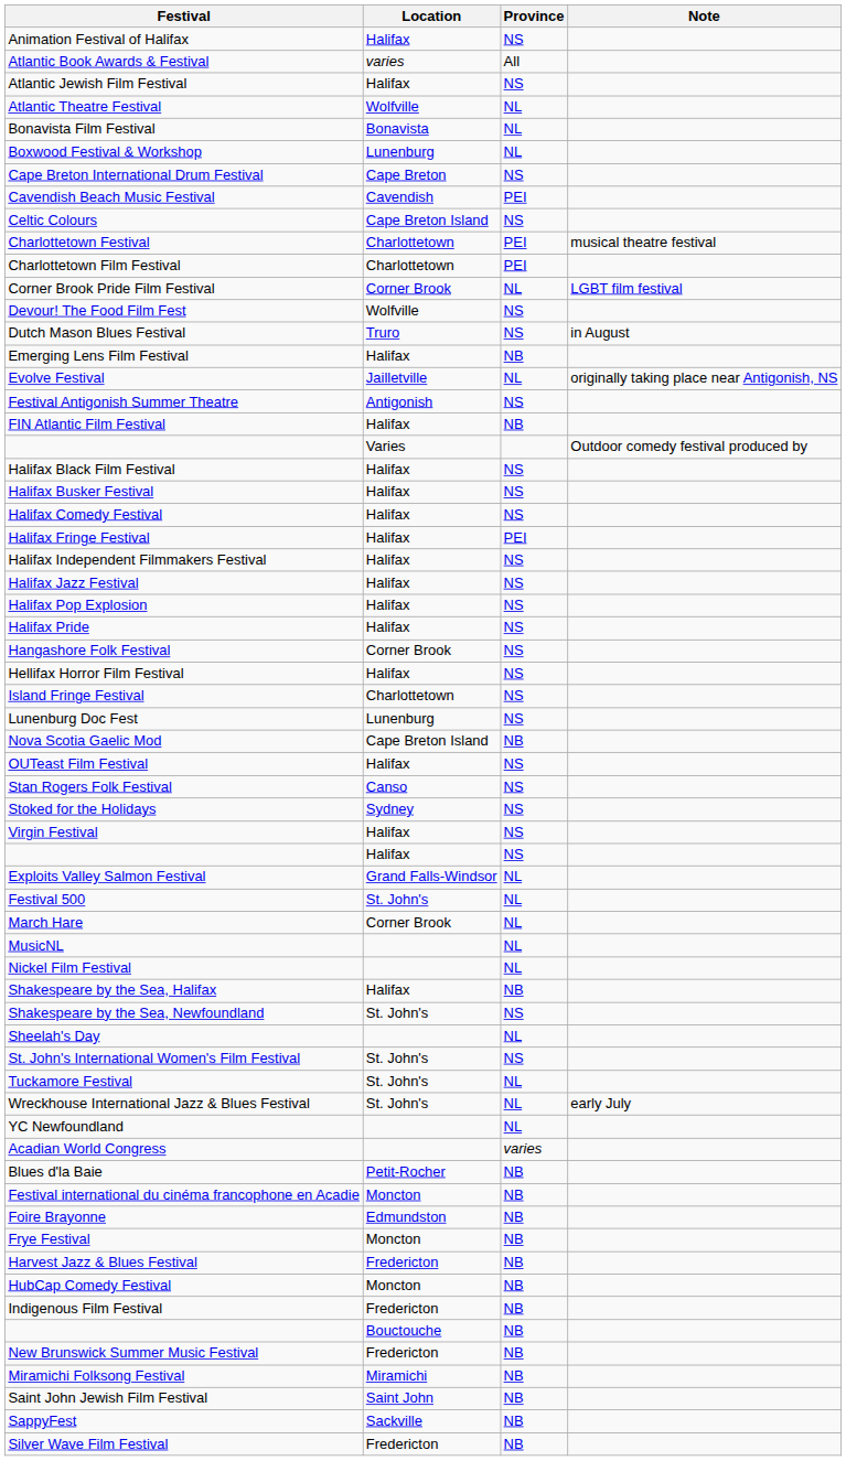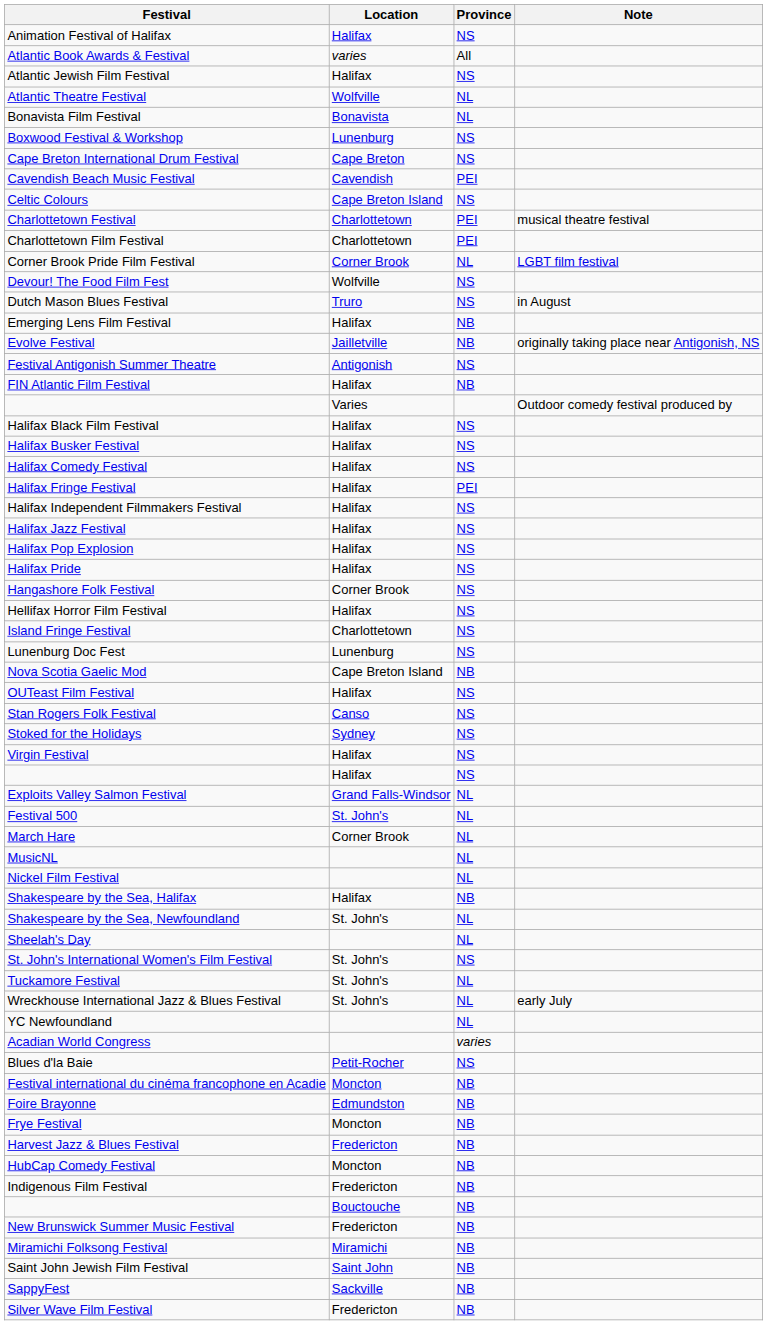 <table class="wikitable sortable">
 <tr>
 <th>Festival</th>
 <th>Location</th>
 <th>Province</th>
 <th>Note</th>
 </tr>
 <tr>
 <td>Animation Festival of Halifax</td>
 <td><a href='#'>Halifax</a></td>
 <td><a href='#'>NS</a></td>
 <td></td>
 </tr>
 <tr>
 <td><a href='#'>Atlantic Book Awards & Festival</a></td>
 <td><em>varies</em></td>
 <td>All</td>
 <td></td>
 </tr>
 <tr>
 <td>Atlantic Jewish Film Festival</td>
 <td>Halifax</td>
 <td><a href='#'>NS</a></td>
 <td></td>
 </tr>
 <tr>
 <td><a href='#'>Atlantic Theatre Festival</a></td>
 <td><a href='#'>Wolfville</a></td>
 <td><a href='#'>NL</a></td>
 <td></td>
 </tr>
 <tr>
 <td>Bonavista Film Festival</td>
 <td><a href='#'>Bonavista</a></td>
 <td><a href='#'>NL</a></td>
 <td></td>
 </tr>
 <tr>
 <td><a href='#'>Boxwood Festival & Workshop</a></td>
 <td><a href='#'>Lunenburg</a></td>
-<td><a href='#'>NL</a></td>
+<td><a href='#'>NS</a></td>
 <td></td>
 </tr>
 <tr>
 <td><a href='#'>Cape Breton International Drum Festival</a></td>
 <td><a href='#'>Cape Breton</a></td>
 <td><a href='#'>NS</a></td>
 <td></td>
 </tr>
 <tr>
 <td><a href='#'>Cavendish Beach Music Festival</a></td>
 <td><a href='#'>Cavendish</a></td>
 <td><a href='#'>PEI</a></td>
 <td></td>
 </tr>
 <tr>
 <td><a href='#'>Celtic Colours</a></td>
 <td><a href='#'>Cape Breton Island</a></td>
 <td><a href='#'>NS</a></td>
 <td></td>
 </tr>
 <tr>
 <td><a href='#'>Charlottetown Festival</a></td>
 <td><a href='#'>Charlottetown</a></td>
 <td><a href='#'>PEI</a></td>
 <td>musical theatre festival</td>
 </tr>
 <tr>
 <td>Charlottetown Film Festival</td>
 <td>Charlottetown</td>
 <td><a href='#'>PEI</a></td>
 <td></td>
 </tr>
 <tr>
 <td>Corner Brook Pride Film Festival</td>
 <td><a href='#'>Corner Brook</a></td>
 <td><a href='#'>NL</a></td>
 <td><a href='#'>LGBT film festival</a></td>
 </tr>
 <tr>
 <td><a href='#'>Devour! The Food Film Fest</a></td>
 <td>Wolfville</td>
 <td><a href='#'>NS</a></td>
 <td></td>
 </tr>
 <tr>
 <td>Dutch Mason Blues Festival</td>
 <td><a href='#'>Truro</a></td>
 <td><a href='#'>NS</a></td>
 <td>in August</td>
 </tr>
 <tr>
 <td>Emerging Lens Film Festival</td>
 <td>Halifax</td>
 <td><a href='#'>NB</a></td>
 <td></td>
 </tr>
 <tr>
 <td><a href='#'>Evolve Festival</a></td>
 <td><a href='#'>Jailletville</a></td>
-<td><a href='#'>NL</a></td>
+<td><a href='#'>NB</a></td>
 <td>originally taking place near <a href='#'>Antigonish, NS</a></td>
 </tr>
 <tr>
 <td><a href='#'>Festival Antigonish Summer Theatre</a></td>
 <td><a href='#'>Antigonish</a></td>
 <td><a href='#'>NS</a></td>
 <td></td>
 </tr>
 <tr>
 <td><a href='#'>FIN Atlantic Film Festival</a></td>
 <td>Halifax</td>
 <td><a href='#'>NB</a></td>
 <td></td>
 </tr>
 <tr>
 <td></td>
 <td>Varies</td>
 <td></td>
 <td>Outdoor comedy festival produced by </td>
 </tr>
 <tr>
 <td>Halifax Black Film Festival</td>
 <td>Halifax</td>
 <td><a href='#'>NS</a></td>
 <td></td>
 </tr>
 <tr>
 <td><a href='#'>Halifax Busker Festival</a></td>
 <td>Halifax</td>
 <td><a href='#'>NS</a></td>
 <td></td>
 </tr>
 <tr>
 <td><a href='#'>Halifax Comedy Festival</a></td>
 <td>Halifax</td>
 <td><a href='#'>NS</a></td>
 <td></td>
 </tr>
 <tr>
 <td><a href='#'>Halifax Fringe Festival</a></td>
 <td>Halifax</td>
 <td><a href='#'>PEI</a></td>
 <td></td>
 </tr>
 <tr>
 <td>Halifax Independent Filmmakers Festival</td>
 <td>Halifax</td>
 <td><a href='#'>NS</a></td>
 <td></td>
 </tr>
 <tr>
 <td><a href='#'>Halifax Jazz Festival</a></td>
 <td>Halifax</td>
 <td><a href='#'>NS</a></td>
 <td></td>
 </tr>
 <tr>
 <td><a href='#'>Halifax Pop Explosion</a></td>
 <td>Halifax</td>
 <td><a href='#'>NS</a></td>
 <td></td>
 </tr>
 <tr>
 <td><a href='#'>Halifax Pride</a></td>
 <td>Halifax</td>
 <td><a href='#'>NS</a></td>
 <td></td>
 </tr>
 <tr>
 <td><a href='#'>Hangashore Folk Festival</a></td>
 <td>Corner Brook</td>
 <td><a href='#'>NS</a></td>
 <td></td>
 </tr>
 <tr>
 <td>Hellifax Horror Film Festival</td>
 <td>Halifax</td>
 <td><a href='#'>NS</a></td>
 <td></td>
 </tr>
 <tr>
 <td><a href='#'>Island Fringe Festival</a></td>
 <td>Charlottetown</td>
 <td><a href='#'>NS</a></td>
 <td></td>
 </tr>
 <tr>
 <td>Lunenburg Doc Fest</td>
 <td>Lunenburg</td>
 <td><a href='#'>NS</a></td>
 <td></td>
 </tr>
 <tr>
 <td><a href='#'>Nova Scotia Gaelic Mod</a></td>
 <td>Cape Breton Island</td>
 <td><a href='#'>NB</a></td>
 <td></td>
 </tr>
 <tr>
 <td><a href='#'>OUTeast Film Festival</a></td>
 <td>Halifax</td>
 <td><a href='#'>NS</a></td>
 <td></td>
 </tr>
 <tr>
 <td><a href='#'>Stan Rogers Folk Festival</a></td>
 <td><a href='#'>Canso</a></td>
 <td><a href='#'>NS</a></td>
 <td></td>
 </tr>
 <tr>
 <td><a href='#'>Stoked for the Holidays</a></td>
 <td><a href='#'>Sydney</a></td>
 <td><a href='#'>NS</a></td>
 <td></td>
 </tr>
 <tr>
 <td><a href='#'>Virgin Festival</a></td>
 <td>Halifax</td>
 <td><a href='#'>NS</a></td>
 <td></td>
 </tr>
 <tr>
 <td></td>
 <td>Halifax</td>
 <td><a href='#'>NS</a></td>
 <td></td>
 </tr>
 <tr>
 <td><a href='#'>Exploits Valley Salmon Festival</a></td>
 <td><a href='#'>Grand Falls-Windsor</a></td>
 <td><a href='#'>NL</a></td>
 <td></td>
 </tr>
 <tr>
 <td><a href='#'>Festival 500</a></td>
 <td><a href='#'>St. John's</a></td>
 <td><a href='#'>NL</a></td>
 <td></td>
 </tr>
 <tr>
 <td><a href='#'>March Hare</a></td>
 <td>Corner Brook</td>
 <td><a href='#'>NL</a></td>
 <td></td>
 </tr>
 <tr>
 <td><a href='#'>MusicNL</a></td>
 <td></td>
 <td><a href='#'>NL</a></td>
 <td></td>
 </tr>
 <tr>
 <td><a href='#'>Nickel Film Festival</a></td>
 <td></td>
 <td><a href='#'>NL</a></td>
 <td></td>
 </tr>
 <tr>
 <td><a href='#'>Shakespeare by the Sea, Halifax</a></td>
 <td>Halifax</td>
 <td><a href='#'>NB</a></td>
 <td></td>
 </tr>
 <tr>
 <td><a href='#'>Shakespeare by the Sea, Newfoundland</a></td>
 <td>St. John's</td>
-<td><a href='#'>NS</a></td>
+<td><a href='#'>NL</a></td>
 <td></td>
 </tr>
 <tr>
 <td><a href='#'>Sheelah's Day</a></td>
 <td></td>
 <td><a href='#'>NL</a></td>
 <td></td>
 </tr>
 <tr>
 <td><a href='#'>St. John's International Women's Film Festival</a></td>
 <td>St. John's</td>
 <td><a href='#'>NS</a></td>
 <td></td>
 </tr>
 <tr>
 <td><a href='#'>Tuckamore Festival</a></td>
 <td>St. John's</td>
 <td><a href='#'>NL</a></td>
 <td></td>
 </tr>
 <tr>
 <td>Wreckhouse International Jazz & Blues Festival</td>
 <td>St. John's</td>
 <td><a href='#'>NL</a></td>
 <td>early July</td>
 </tr>
 <tr>
 <td>YC Newfoundland</td>
 <td></td>
 <td><a href='#'>NL</a></td>
 <td></td>
 </tr>
 <tr>
 <td><a href='#'>Acadian World Congress</a></td>
 <td></td>
 <td><em>varies</em></td>
 <td></td>
 </tr>
 <tr>
 <td>Blues d'la Baie</td>
 <td><a href='#'>Petit-Rocher</a></td>
-<td><a href='#'>NB</a></td>
+<td><a href='#'>NS</a></td>
 <td></td>
 </tr>
 <tr>
 <td><a href='#'>Festival international du cinéma francophone en Acadie</a></td>
 <td><a href='#'>Moncton</a></td>
 <td><a href='#'>NB</a></td>
 <td></td>
 </tr>
 <tr>
 <td><a href='#'>Foire Brayonne</a></td>
 <td><a href='#'>Edmundston</a></td>
 <td><a href='#'>NB</a></td>
 <td></td>
 </tr>
 <tr>
 <td><a href='#'>Frye Festival</a></td>
 <td>Moncton</td>
 <td><a href='#'>NB</a></td>
 <td></td>
 </tr>
 <tr>
 <td><a href='#'>Harvest Jazz & Blues Festival</a></td>
 <td><a href='#'>Fredericton</a></td>
 <td><a href='#'>NB</a></td>
 <td></td>
 </tr>
 <tr>
 <td><a href='#'>HubCap Comedy Festival</a></td>
 <td>Moncton</td>
 <td><a href='#'>NB</a></td>
 <td></td>
 </tr>
 <tr>
 <td>Indigenous Film Festival</td>
 <td>Fredericton</td>
 <td><a href='#'>NB</a></td>
 <td></td>
 </tr>
 <tr>
 <td></td>
 <td><a href='#'>Bouctouche</a></td>
 <td><a href='#'>NB</a></td>
 <td></td>
 </tr>
 <tr>
 <td><a href='#'>New Brunswick Summer Music Festival</a></td>
 <td>Fredericton</td>
 <td><a href='#'>NB</a></td>
 <td></td>
 </tr>
 <tr>
 <td><a href='#'>Miramichi Folksong Festival</a></td>
 <td><a href='#'>Miramichi</a></td>
 <td><a href='#'>NB</a></td>
 <td></td>
 </tr>
 <tr>
 <td>Saint John Jewish Film Festival</td>
 <td><a href='#'>Saint John</a></td>
 <td><a href='#'>NB</a></td>
 <td></td>
 </tr>
 <tr>
 <td><a href='#'>SappyFest</a></td>
 <td><a href='#'>Sackville</a></td>
 <td><a href='#'>NB</a></td>
 <td></td>
 </tr>
 <tr>
 <td><a href='#'>Silver Wave Film Festival</a></td>
 <td>Fredericton</td>
 <td><a href='#'>NB</a></td>
 <td></td>
 </tr>
 </table>
